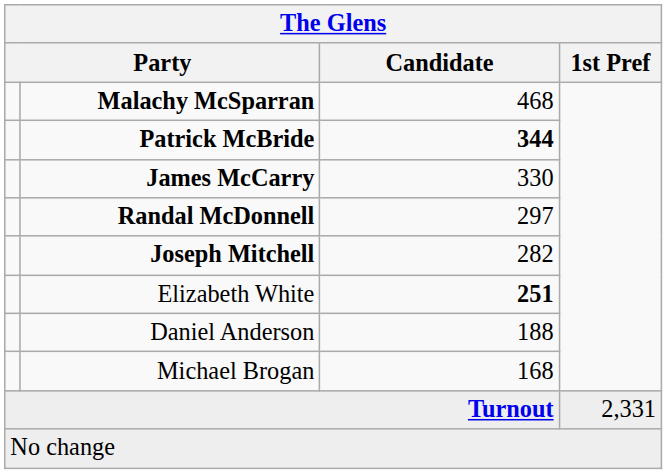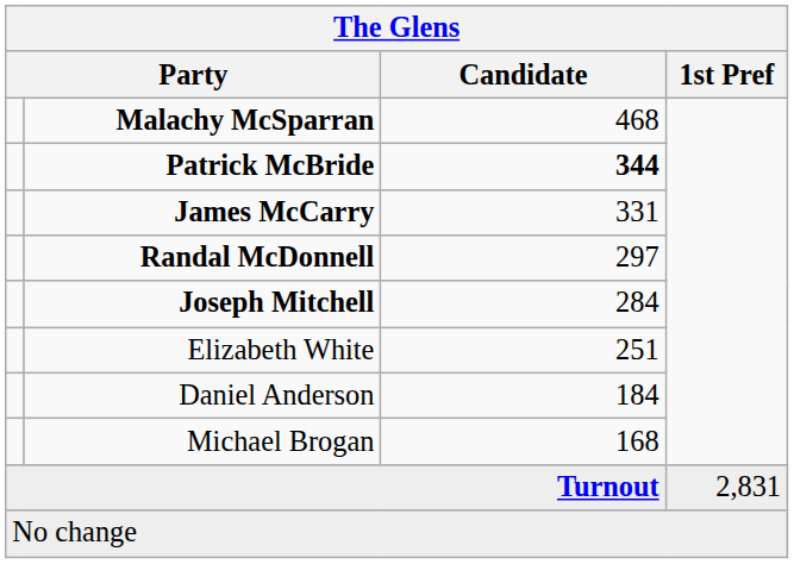 <table class="wikitable">
 <tr>
 <th colspan="4" align="center"><a href='#'>The Glens</a></th>
 </tr>
 <tr>
 <th colspan="2" align="center" width=200>Party</th>
 <th width=150>Candidate</th>
 <th width=60>1st Pref</th>
 </tr>
 <tr>
 <td></td>
 <td align="right"><strong>Malachy McSparran</strong></td>
 <td align="right">468</td>
 </tr>
 <tr>
 <td></td>
 <td align="right"><strong>Patrick McBride</strong></td>
 <td align="right"><strong>344</strong></td>
 </tr>
 <tr>
 <td></td>
 <td align="right"><strong>James McCarry</strong></td>
-<td align="right">330</td>
+<td align="right">331</td>
 </tr>
 <tr>
 <td></td>
 <td align="right"><strong>Randal McDonnell</strong></td>
 <td align="right">297</td>
 </tr>
 <tr>
 <td></td>
 <td align="right"><strong>Joseph Mitchell</strong></td>
-<td align="right">282</td>
+<td align="right">284</td>
 </tr>
 <tr>
 <td></td>
 <td align="right">Elizabeth White</td>
-<td align="right"><strong>251</strong></td>
+<td align="right">251</td>
 </tr>
 <tr>
 <td></td>
 <td align="right">Daniel Anderson</td>
-<td align="right">188</td>
+<td align="right">184</td>
 </tr>
 <tr>
 <td></td>
 <td align="right">Michael Brogan</td>
 <td align="right">168</td>
 </tr>
 <tr bgcolor="EEEEEE">
 <td colspan=3 align="right"><strong><a href='#'>Turnout</a></strong></td>
-<td align="right">2,331</td>
+<td align="right">2,831</td>
 </tr>
 <tr bgcolor="EEEEEE">
 <td colspan=4>No change</td>
 </tr>
 </table>
